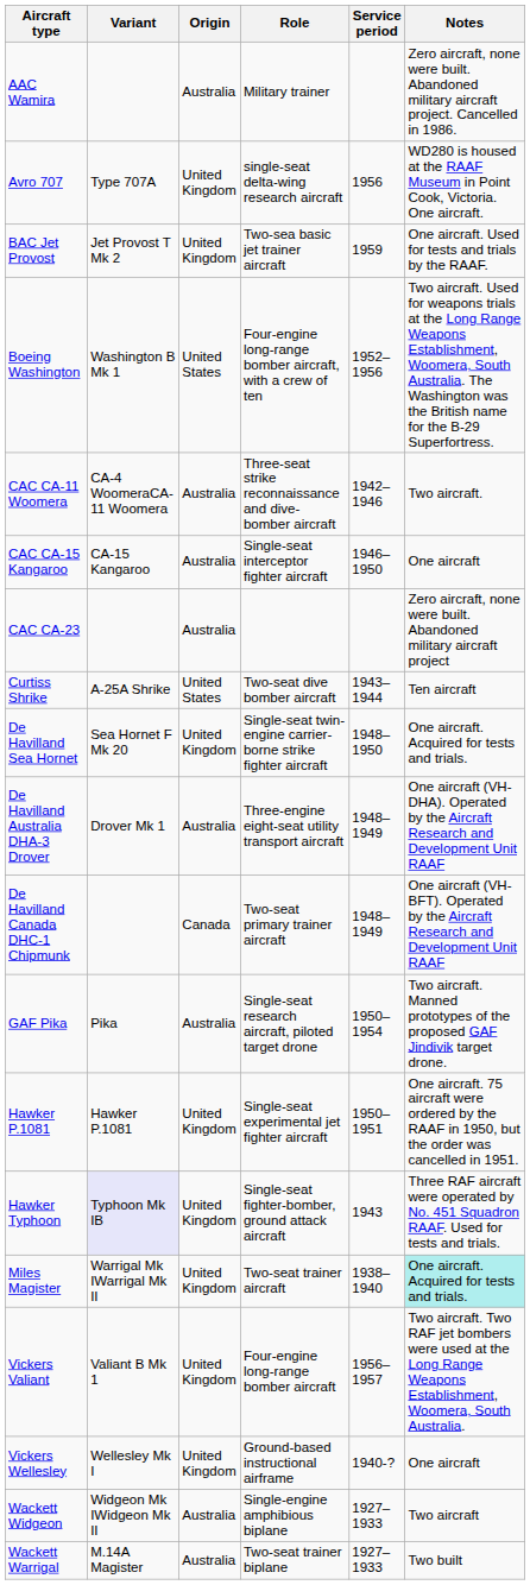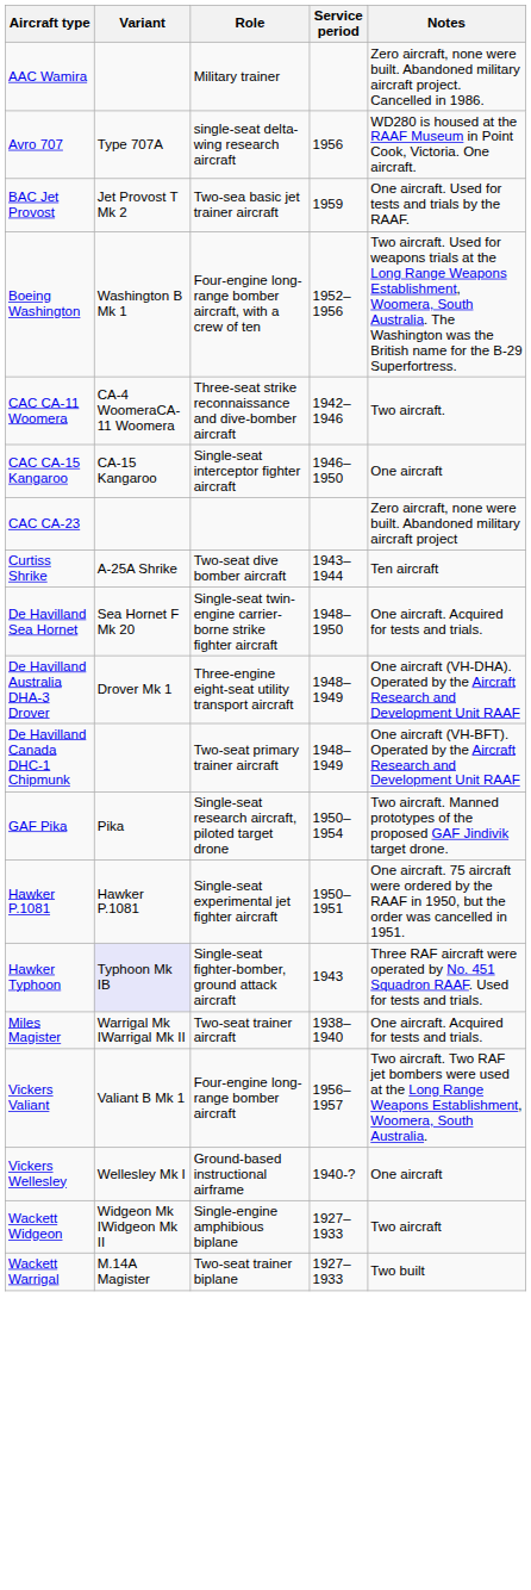 <table class="wikitable sortable">
 <tr>
 <th>Aircraft type</th>
 <th>Variant</th>
-<th>Origin</th>
 <th>Role</th>
 <th>Service period</th>
 <th>Notes</th>
 </tr>
 <tr>
 <td><a href='#'>AAC Wamira</a></td>
 <td></td>
-<td>Australia</td>
 <td>Military trainer</td>
 <td></td>
 <td>Zero aircraft, none were built. Abandoned military aircraft project. Cancelled in 1986.</td>
 </tr>
 <tr>
 <td><a href='#'>Avro 707</a></td>
 <td>Type 707A</td>
-<td>United Kingdom</td>
 <td>single-seat delta-wing research aircraft</td>
 <td>1956</td>
 <td>WD280 is housed at the <a href='#'>RAAF Museum</a> in Point Cook, Victoria. One aircraft.</td>
 </tr>
 <tr>
 <td><a href='#'>BAC Jet Provost</a></td>
 <td>Jet Provost T Mk 2</td>
-<td>United Kingdom</td>
 <td>Two-sea basic jet trainer aircraft</td>
 <td>1959</td>
 <td>One aircraft. Used for tests and trials by the RAAF.</td>
 </tr>
 <tr>
 <td><a href='#'>Boeing Washington</a></td>
 <td>Washington B Mk 1</td>
-<td>United States</td>
 <td>Four-engine long-range bomber aircraft, with a crew of ten</td>
 <td>1952–1956</td>
 <td>Two aircraft. Used for weapons trials at the <a href='#'>Long Range Weapons Establishment</a>, <a href='#'>Woomera, South Australia</a>. The Washington was the British name for the B-29 Superfortress.</td>
 </tr>
 <tr>
 <td><a href='#'>CAC CA-11 Woomera</a></td>
 <td>CA-4 WoomeraCA-11 Woomera</td>
-<td>Australia</td>
 <td>Three-seat strike reconnaissance and dive-bomber aircraft</td>
 <td>1942–1946</td>
 <td>Two aircraft.</td>
 </tr>
 <tr>
 <td><a href='#'>CAC CA-15 Kangaroo</a></td>
 <td>CA-15 Kangaroo</td>
-<td>Australia</td>
 <td>Single-seat interceptor fighter aircraft</td>
 <td>1946–1950</td>
 <td>One aircraft</td>
 </tr>
 <tr>
 <td><a href='#'>CAC CA-23</a></td>
 <td></td>
-<td>Australia</td>
 <td></td>
 <td></td>
 <td>Zero aircraft, none were built. Abandoned military aircraft project</td>
 </tr>
 <tr>
 <td><a href='#'>Curtiss Shrike</a></td>
 <td>A-25A Shrike</td>
-<td>United States</td>
 <td>Two-seat dive bomber aircraft</td>
 <td>1943–1944</td>
 <td>Ten aircraft</td>
 </tr>
 <tr>
 <td><a href='#'>De Havilland Sea Hornet</a></td>
 <td>Sea Hornet F Mk 20</td>
-<td>United Kingdom</td>
 <td>Single-seat twin-engine carrier-borne strike fighter aircraft</td>
 <td>1948–1950</td>
 <td>One aircraft. Acquired for tests and trials.</td>
 </tr>
 <tr>
 <td><a href='#'>De Havilland Australia DHA-3 Drover</a></td>
 <td>Drover Mk 1</td>
-<td>Australia</td>
 <td>Three-engine eight-seat utility transport aircraft</td>
 <td>1948–1949</td>
 <td>One aircraft (VH-DHA). Operated by the <a href='#'>Aircraft Research and Development Unit RAAF</a></td>
 </tr>
 <tr>
 <td><a href='#'>De Havilland Canada DHC-1 Chipmunk</a></td>
 <td></td>
-<td>Canada</td>
 <td>Two-seat primary trainer aircraft</td>
 <td>1948–1949</td>
 <td>One aircraft (VH-BFT). Operated by the <a href='#'>Aircraft Research and Development Unit RAAF</a></td>
 </tr>
 <tr>
 <td><a href='#'>GAF Pika</a></td>
 <td>Pika</td>
-<td>Australia</td>
 <td>Single-seat research aircraft, piloted target drone</td>
 <td>1950–1954</td>
 <td>Two aircraft. Manned prototypes of the proposed <a href='#'>GAF Jindivik</a> target drone.</td>
 </tr>
 <tr>
 <td><a href='#'>Hawker P.1081</a></td>
 <td>Hawker P.1081</td>
-<td>United Kingdom</td>
 <td>Single-seat experimental jet fighter aircraft</td>
 <td>1950–1951</td>
 <td>One aircraft. 75 aircraft were ordered by the RAAF in 1950, but the order was cancelled in 1951.</td>
 </tr>
 <tr>
 <td><a href='#'>Hawker Typhoon</a></td>
 <td style="background: lavender;">Typhoon Mk IB</td>
-<td>United Kingdom</td>
 <td>Single-seat fighter-bomber, ground attack aircraft</td>
 <td>1943</td>
 <td>Three RAF aircraft were operated by <a href='#'>No. 451 Squadron RAAF</a>. Used for tests and trials.</td>
 </tr>
 <tr>
 <td><a href='#'>Miles Magister</a></td>
 <td>Warrigal Mk IWarrigal Mk II</td>
-<td>United Kingdom</td>
 <td>Two-seat trainer aircraft</td>
 <td>1938–1940</td>
-<td style="background: paleturquoise;">One aircraft. Acquired for tests and trials.</td>
+<td>One aircraft. Acquired for tests and trials.</td>
 </tr>
 <tr>
 <td><a href='#'>Vickers Valiant</a></td>
 <td>Valiant B Mk 1</td>
-<td>United Kingdom</td>
 <td>Four-engine long-range bomber aircraft</td>
 <td>1956–1957</td>
 <td>Two aircraft. Two RAF jet bombers were used at the <a href='#'>Long Range Weapons Establishment</a>, <a href='#'>Woomera, South Australia</a>.</td>
 </tr>
 <tr>
 <td><a href='#'>Vickers Wellesley</a></td>
 <td>Wellesley Mk I</td>
-<td>United Kingdom</td>
 <td>Ground-based instructional airframe</td>
 <td>1940-?</td>
 <td>One aircraft</td>
 </tr>
 <tr>
 <td><a href='#'>Wackett Widgeon</a></td>
 <td>Widgeon Mk IWidgeon Mk II</td>
-<td>Australia</td>
 <td>Single-engine amphibious biplane</td>
 <td>1927–1933</td>
 <td>Two aircraft</td>
 </tr>
 <tr>
 <td><a href='#'>Wackett Warrigal</a></td>
 <td>M.14A Magister</td>
-<td>Australia</td>
 <td>Two-seat trainer biplane</td>
 <td>1927–1933</td>
 <td>Two built</td>
 </tr>
 </table>
